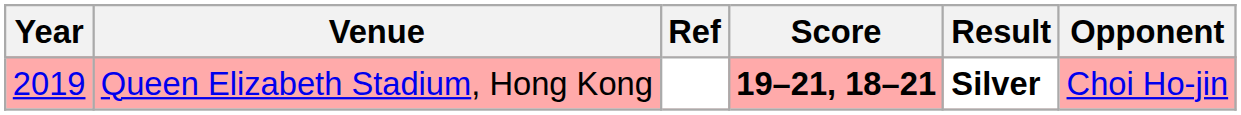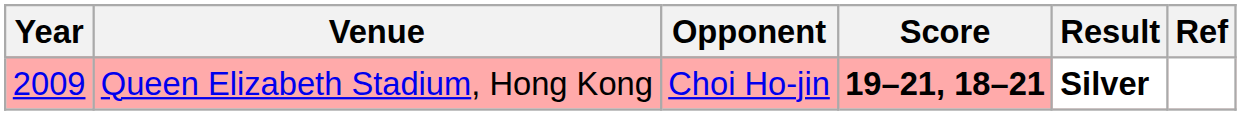 <table class="sortable wikitable" style="font-size: 90%">
 <tr>
 <th>Year</th>
 <th>Venue</th>
-<th>Ref</th>
+<th>Opponent</th>
 <th>Score</th>
 <th>Result</th>
-<th>Opponent</th>
+<th>Ref</th>
 </tr>
 <tr style="background:#FFAAAA">
-<td align="center"><a href='#'>2019</a></td>
+<td align="center"><a href='#'>2009</a></td>
 <td align="left"><a href='#'>Queen Elizabeth Stadium</a>, Hong Kong</td>
-<td style="text-align:center; background:white"></td>
+<td align="left"> <a href='#'>Choi Ho-jin</a></td>
 <td align="left"><strong>19–21, 18–21</strong></td>
 <td style="text-align:left; background:white"> <strong>Silver</strong></td>
-<td align="left"> <a href='#'>Choi Ho-jin</a></td>
+<td style="text-align:center; background:white"></td>
 </tr>
 </table>
